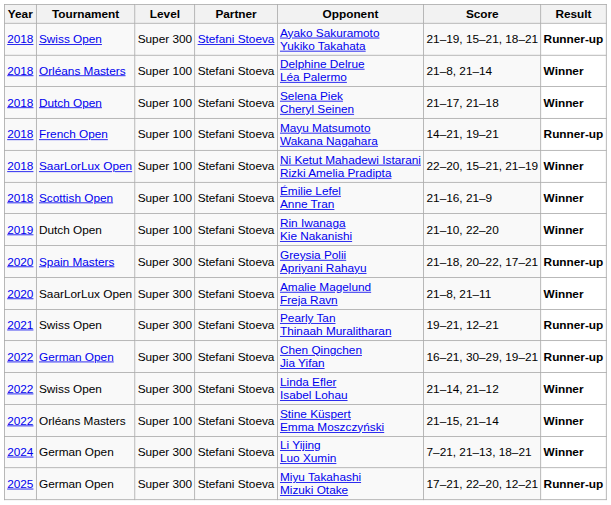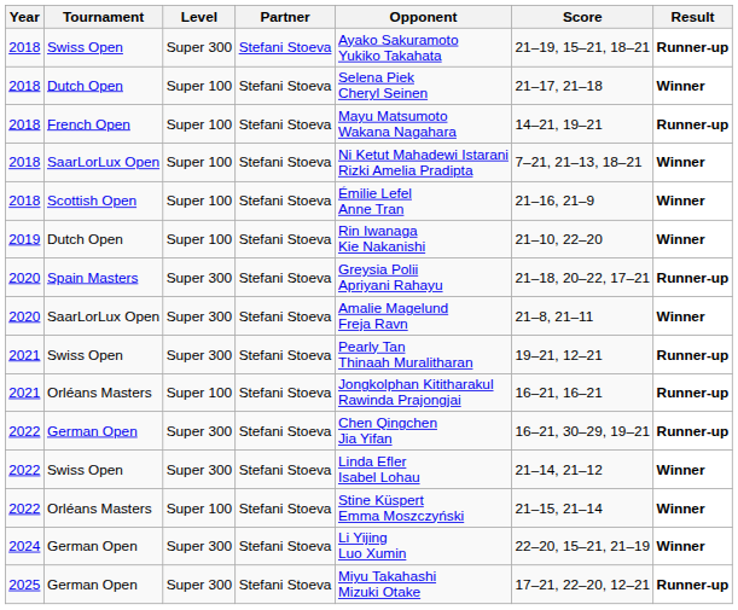 <table class="sortable wikitable" style="font-size: 90%;">
 <tr>
 <th>Year</th>
 <th>Tournament</th>
 <th>Level</th>
 <th>Partner</th>
 <th>Opponent</th>
 <th>Score</th>
 <th>Result</th>
 </tr>
 <tr>
 <td align="center"><a href='#'>2018</a></td>
 <td align="left"><a href='#'>Swiss Open</a></td>
 <td align="left">Super 300</td>
 <td align="left"> <a href='#'>Stefani Stoeva</a></td>
 <td align="left"> <a href='#'>Ayako Sakuramoto</a><br> <a href='#'>Yukiko Takahata</a></td>
 <td align="left">21–19, 15–21, 18–21</td>
 <td style="text-align:left; background:white"> <strong>Runner-up</strong></td>
-</tr>
-<tr>
-<td align="center"><a href='#'>2018</a></td>
-<td align="left"><a href='#'>Orléans Masters</a></td>
-<td align="left">Super 100</td>
-<td align="left"> Stefani Stoeva</td>
-<td align="left"> <a href='#'>Delphine Delrue</a><br> <a href='#'>Léa Palermo</a></td>
-<td align="left">21–8, 21–14</td>
-<td style="text-align:left; background:white"> <strong>Winner</strong></td>
 </tr>
 <tr>
 <td align="center"><a href='#'>2018</a></td>
 <td align="left"><a href='#'>Dutch Open</a></td>
 <td align="left">Super 100</td>
 <td align="left"> Stefani Stoeva</td>
 <td align="left"> <a href='#'>Selena Piek</a><br> <a href='#'>Cheryl Seinen</a></td>
 <td align="left">21–17, 21–18</td>
 <td style="text-align:left; background:white"> <strong>Winner</strong></td>
 </tr>
 <tr>
 <td align="center"><a href='#'>2018</a></td>
 <td align="left"><a href='#'>French Open</a></td>
 <td align="left">Super 100</td>
 <td align="left"> Stefani Stoeva</td>
 <td align="left"> <a href='#'>Mayu Matsumoto</a><br> <a href='#'>Wakana Nagahara</a></td>
 <td align="left">14–21, 19–21</td>
 <td style="text-align:left; background:white"> <strong>Runner-up</strong></td>
 </tr>
 <tr>
 <td align="center"><a href='#'>2018</a></td>
 <td align="left"><a href='#'>SaarLorLux Open</a></td>
 <td align="left">Super 100</td>
 <td align="left"> Stefani Stoeva</td>
 <td align="left"> <a href='#'>Ni Ketut Mahadewi Istarani</a><br> <a href='#'>Rizki Amelia Pradipta</a></td>
-<td align="left">22–20, 15–21, 21–19</td>
+<td align="left">7–21, 21–13, 18–21</td>
 <td style="text-align:left; background:white"> <strong>Winner</strong></td>
 </tr>
 <tr>
 <td align="center"><a href='#'>2018</a></td>
 <td align="left"><a href='#'>Scottish Open</a></td>
 <td align="left">Super 100</td>
 <td align="left"> Stefani Stoeva</td>
 <td align="left"> <a href='#'>Émilie Lefel</a><br> <a href='#'>Anne Tran</a></td>
 <td align="left">21–16, 21–9</td>
 <td style="text-align:left; background:white"> <strong>Winner</strong></td>
 </tr>
 <tr>
 <td align="center"><a href='#'>2019</a></td>
 <td align="left">Dutch Open</td>
 <td align="left">Super 100</td>
 <td align="left"> Stefani Stoeva</td>
 <td align="left"> <a href='#'>Rin Iwanaga</a><br> <a href='#'>Kie Nakanishi</a></td>
 <td align="left">21–10, 22–20</td>
 <td style="text-align:left; background:white"> <strong>Winner</strong></td>
 </tr>
 <tr>
 <td align="center"><a href='#'>2020</a></td>
 <td align="left"><a href='#'>Spain Masters</a></td>
 <td align="left">Super 300</td>
 <td align="left"> Stefani Stoeva</td>
 <td align="left"> <a href='#'>Greysia Polii</a><br> <a href='#'>Apriyani Rahayu</a></td>
 <td align="left">21–18, 20–22, 17–21</td>
 <td style="text-align:left; background:white"> <strong>Runner-up</strong></td>
 </tr>
 <tr>
 <td align="center"><a href='#'>2020</a></td>
 <td align="left">SaarLorLux Open</td>
 <td align="left">Super 300</td>
 <td align="left"> Stefani Stoeva</td>
 <td align="left"> <a href='#'>Amalie Magelund</a><br> <a href='#'>Freja Ravn</a></td>
 <td align="left">21–8, 21–11</td>
 <td style="text-align:left; background:white"> <strong>Winner</strong></td>
 </tr>
 <tr>
 <td align="center"><a href='#'>2021</a></td>
 <td align="left">Swiss Open</td>
 <td align="left">Super 300</td>
 <td align="left"> Stefani Stoeva</td>
 <td align="left"> <a href='#'>Pearly Tan</a><br> <a href='#'>Thinaah Muralitharan</a></td>
 <td align="left">19–21, 12–21</td>
 <td style="text-align:left; background:white"> <strong>Runner-up</strong></td>
 </tr>
 <tr>
+<td align="center"><a href='#'>2021</a></td>
+<td align="left">Orléans Masters</td>
+<td align="left">Super 100</td>
+<td align="left"> Stefani Stoeva</td>
+<td align="left"> <a href='#'>Jongkolphan Kititharakul</a><br> <a href='#'>Rawinda Prajongjai</a></td>
+<td align="left">16–21, 16–21</td>
+<td style="text-align:left; background:white"> <strong>Runner-up</strong></td>
+</tr>
+<tr>
 <td align="center"><a href='#'>2022</a></td>
 <td align="left"><a href='#'>German Open</a></td>
 <td align="left">Super 300</td>
 <td align="left"> Stefani Stoeva</td>
 <td align="left"> <a href='#'>Chen Qingchen</a><br> <a href='#'>Jia Yifan</a></td>
 <td align="left">16–21, 30–29, 19–21</td>
 <td style="text-align:left; background:white"> <strong>Runner-up</strong></td>
 </tr>
 <tr>
 <td align="center"><a href='#'>2022</a></td>
 <td align="left">Swiss Open</td>
 <td align="left">Super 300</td>
 <td align="left"> Stefani Stoeva</td>
 <td align="left"> <a href='#'>Linda Efler</a><br> <a href='#'>Isabel Lohau</a></td>
 <td align="left">21–14, 21–12</td>
 <td style="text-align:left; background:white"> <strong>Winner</strong></td>
 </tr>
 <tr>
 <td align="center"><a href='#'>2022</a></td>
 <td align="left">Orléans Masters</td>
 <td align="left">Super 100</td>
 <td align="left"> Stefani Stoeva</td>
 <td align="left"> <a href='#'>Stine Küspert</a><br> <a href='#'>Emma Moszczyński</a></td>
 <td align="left">21–15, 21–14</td>
 <td style="text-align:left; background:white"> <strong>Winner</strong></td>
 </tr>
 <tr>
 <td align="center"><a href='#'>2024</a></td>
 <td align="left">German Open</td>
 <td align="left">Super 300</td>
 <td align="left"> Stefani Stoeva</td>
 <td align="left"> <a href='#'>Li Yijing</a><br> <a href='#'>Luo Xumin</a></td>
-<td align="left">7–21, 21–13, 18–21</td>
+<td align="left">22–20, 15–21, 21–19</td>
 <td style="text-align:left; background:white"> <strong>Winner</strong></td>
 </tr>
 <tr>
 <td align="center"><a href='#'>2025</a></td>
 <td align="left">German Open</td>
 <td align="left">Super 300</td>
 <td align="left"> Stefani Stoeva</td>
 <td align="left"> <a href='#'>Miyu Takahashi</a><br> <a href='#'>Mizuki Otake</a></td>
 <td align="left">17–21, 22–20, 12–21</td>
 <td style="text-align:left; background:white"> <strong>Runner-up</strong></td>
 </tr>
 </table>
